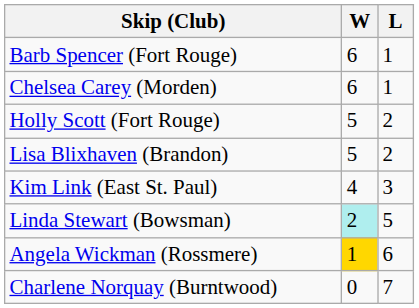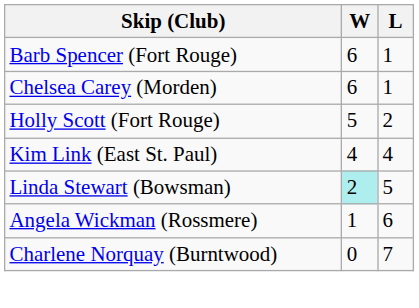 <table class="wikitable">
 <tr>
 <th bgcolor="#efefef" width="250">Skip (Club)</th>
 <th bgcolor="#efefef" width="20">W</th>
 <th bgcolor="#efefef" width="20">L</th>
 </tr>
 <tr>
 <td><a href='#'>Barb Spencer</a> (Fort Rouge)</td>
 <td>6</td>
 <td>1</td>
 </tr>
 <tr>
 <td><a href='#'>Chelsea Carey</a> (Morden)</td>
 <td>6</td>
 <td>1</td>
 </tr>
 <tr>
 <td><a href='#'>Holly Scott</a> (Fort Rouge)</td>
 <td>5</td>
 <td>2</td>
 </tr>
 <tr>
-<td><a href='#'>Lisa Blixhaven</a> (Brandon)</td>
-<td>5</td>
-<td>2</td>
-</tr>
-<tr>
 <td><a href='#'>Kim Link</a> (East St. Paul)</td>
 <td>4</td>
-<td>3</td>
+<td>4</td>
 </tr>
 <tr>
 <td><a href='#'>Linda Stewart</a> (Bowsman)</td>
 <td style="background: paleturquoise;">2</td>
 <td>5</td>
 </tr>
 <tr>
 <td><a href='#'>Angela Wickman</a> (Rossmere)</td>
-<td style="background: gold;">1</td>
+<td>1</td>
 <td>6</td>
 </tr>
 <tr>
 <td><a href='#'>Charlene Norquay</a> (Burntwood)</td>
 <td>0</td>
 <td>7</td>
 </tr>
 </table>
